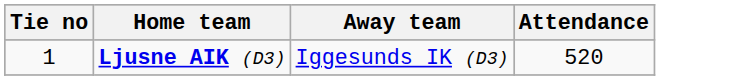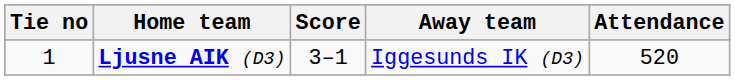 <table class="wikitable" style="text-align:center">
 <tr>
 <th style= width="40px">Tie no</th>
 <th style= width="150px">Home team</th>
+<th style= width="60px">Score</th>
 <th style= width="150px">Away team</th>
 <th style= width="30px">Attendance</th>
 </tr>
 <tr>
 <td>1</td>
 <td><strong><a href='#'>Ljusne AIK</a></strong> <em><small>(D3)</small></em></td>
+<td>3–1</td>
 <td><a href='#'>Iggesunds IK</a> <em><small>(D3)</small></em></td>
 <td>520</td>
 </tr>
 </table>
